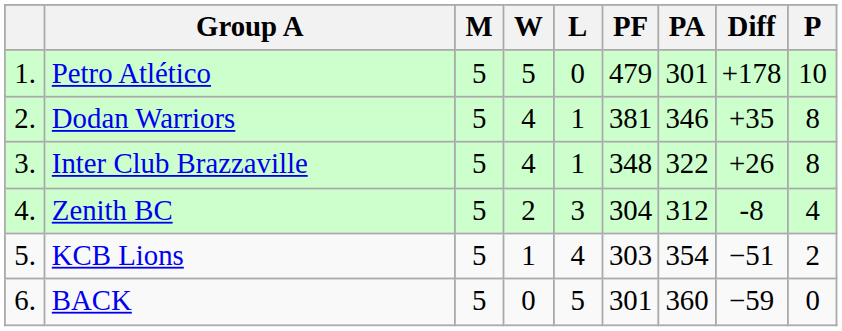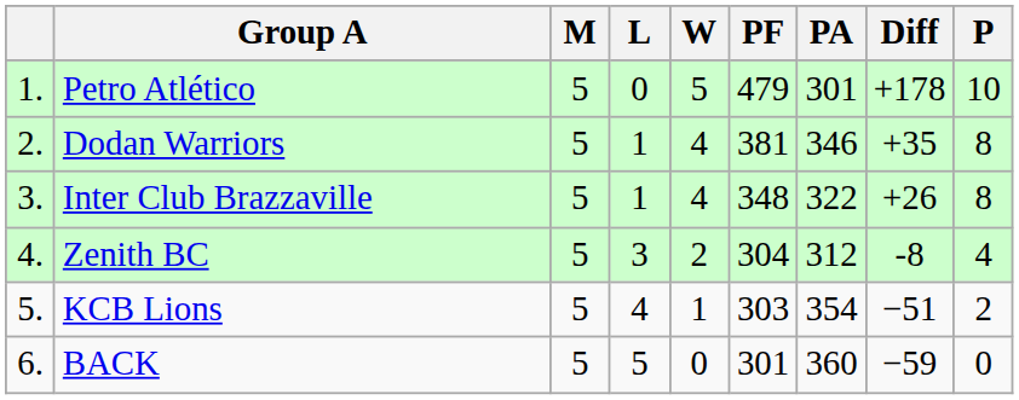 <table class="wikitable" style="text-align:center">
 <tr>
 <th width=15></th>
 <th width=220>Group A</th>
 <th width=20>M</th>
+<th width=20>L</th>
 <th width=20>W</th>
-<th width=20>L</th>
 <th width=20>PF</th>
 <th width=20>PA</th>
 <th width=30>Diff</th>
 <th width=20>P</th>
 </tr>
 <tr style="background: #ccffcc;">
 <td>1.</td>
 <td align=left> <a href='#'>Petro Atlético</a></td>
 <td>5</td>
+<td>0</td>
 <td>5</td>
-<td>0</td>
 <td>479</td>
 <td>301</td>
 <td>+178</td>
 <td>10</td>
 </tr>
 <tr style="background: #ccffcc;">
 <td>2.</td>
 <td align=left> <a href='#'>Dodan Warriors</a></td>
 <td>5</td>
+<td>1</td>
 <td>4</td>
-<td>1</td>
 <td>381</td>
 <td>346</td>
 <td>+35</td>
 <td>8</td>
 </tr>
 <tr style="background: #ccffcc;">
 <td>3.</td>
 <td align=left> <a href='#'>Inter Club Brazzaville</a></td>
 <td>5</td>
+<td>1</td>
 <td>4</td>
-<td>1</td>
 <td>348</td>
 <td>322</td>
 <td>+26</td>
 <td>8</td>
 </tr>
 <tr style="background: #ccffcc;">
 <td>4.</td>
 <td align=left> <a href='#'>Zenith BC</a></td>
 <td>5</td>
+<td>3</td>
 <td>2</td>
-<td>3</td>
 <td>304</td>
 <td>312</td>
 <td>-8</td>
 <td>4</td>
 </tr>
 <tr>
 <td>5.</td>
 <td align=left> <a href='#'>KCB Lions</a></td>
 <td>5</td>
+<td>4</td>
 <td>1</td>
-<td>4</td>
 <td>303</td>
 <td>354</td>
 <td>−51</td>
 <td>2</td>
 </tr>
 <tr>
 <td>6.</td>
 <td align=left> <a href='#'>BACK</a></td>
 <td>5</td>
+<td>5</td>
 <td>0</td>
-<td>5</td>
 <td>301</td>
 <td>360</td>
 <td>−59</td>
 <td>0</td>
 </tr>
 </table>
